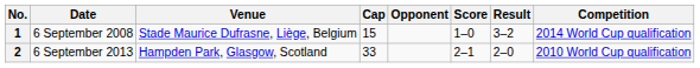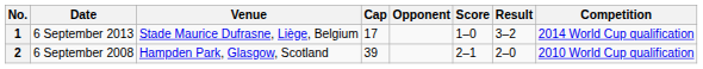 <table class="wikitable sortable plainrowheaders">
 <tr>
 <th scope=col>No.</th>
 <th scope=col data-sort-type=date>Date</th>
 <th scope=col>Venue</th>
 <th scope=col>Cap</th>
 <th scope=col>Opponent</th>
 <th scope=col>Score</th>
 <th scope=col>Result</th>
 <th scope=col>Competition</th>
 </tr>
 <tr>
 <th scope=row>1</th>
-<td>6 September 2008</td>
+<td>6 September 2013</td>
 <td><a href='#'>Stade Maurice Dufrasne</a>, <a href='#'>Liège</a>, Belgium</td>
-<td>15</td>
+<td>17</td>
 <td></td>
 <td>1–0</td>
 <td>3–2</td>
 <td><a href='#'>2014 World Cup qualification</a></td>
 </tr>
 <tr>
 <th scope=row>2</th>
-<td>6 September 2013</td>
+<td>6 September 2008</td>
 <td><a href='#'>Hampden Park</a>, <a href='#'>Glasgow</a>, Scotland</td>
-<td>33</td>
+<td>39</td>
 <td></td>
 <td>2–1</td>
 <td>2–0</td>
 <td><a href='#'>2010 World Cup qualification</a></td>
 </tr>
 </table>
